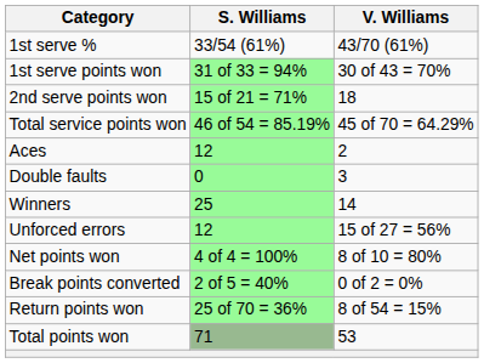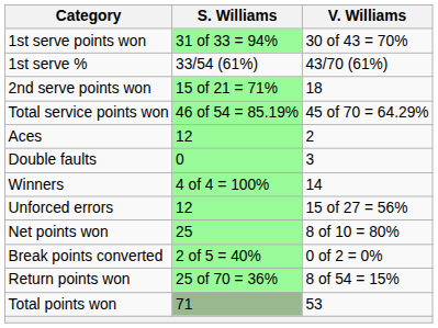 <table class="wikitable">
 <tr>
 <th>Category</th>
 <th> S. Williams</th>
 <th> V. Williams</th>
 </tr>
 <tr>
+<td>1st serve points won</td>
+<td bgcolor=98FB98>31 of 33 = 94%</td>
+<td>30 of 43 = 70%</td>
+</tr>
+<tr>
 <td>1st serve %</td>
 <td>33/54 (61%)</td>
 <td>43/70 (61%)</td>
-</tr>
-<tr>
-<td>1st serve points won</td>
-<td bgcolor=98FB98>31 of 33 = 94%</td>
-<td>30 of 43 = 70%</td>
 </tr>
 <tr>
 <td>2nd serve points won</td>
 <td bgcolor=98FB98>15 of 21 = 71%</td>
 <td>18</td>
 </tr>
 <tr>
 <td>Total service points won</td>
 <td bgcolor=98FB98>46 of 54 = 85.19%</td>
 <td>45 of 70 = 64.29%</td>
 </tr>
 <tr>
 <td>Aces</td>
 <td bgcolor=98FB98>12</td>
 <td>2</td>
 </tr>
 <tr>
 <td>Double faults</td>
 <td bgcolor=98FB98>0</td>
 <td>3</td>
 </tr>
 <tr>
 <td>Winners</td>
-<td bgcolor=98FB98>25</td>
+<td bgcolor=98FB98>4 of 4 = 100%</td>
 <td>14</td>
 </tr>
 <tr>
 <td>Unforced errors</td>
 <td bgcolor=98FB98>12</td>
 <td>15 of 27 = 56%</td>
 </tr>
 <tr>
 <td>Net points won</td>
-<td bgcolor=98FB98>4 of 4 = 100%</td>
+<td bgcolor=98FB98>25</td>
 <td>8 of 10 = 80%</td>
 </tr>
 <tr>
 <td>Break points converted</td>
 <td bgcolor=98FB98>2 of 5 = 40%</td>
 <td>0 of 2 = 0%</td>
 </tr>
 <tr>
 <td>Return points won</td>
 <td bgcolor=98FB98>25 of 70 = 36%</td>
 <td>8 of 54 = 15%</td>
 </tr>
 <tr>
 <td>Total points won</td>
 <td bgcolor=98FB989>71</td>
 <td>53</td>
 </tr>
 <tr>
 <th colspan=3></th>
 </tr>
 </table>
